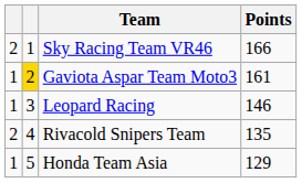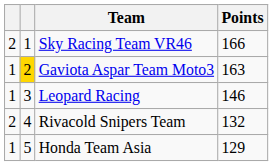 <table class="wikitable" style="font-size: 95%;">
 <tr>
 <th></th>
 <th></th>
 <th>Team</th>
 <th>Points</th>
 </tr>
 <tr>
 <td> 2</td>
 <td align=center>1</td>
 <td> <a href='#'>Sky Racing Team VR46</a></td>
 <td align=left>166</td>
 </tr>
 <tr>
 <td> 1</td>
 <td align=center style="background: gold;">2</td>
 <td> <a href='#'>Gaviota Aspar Team Moto3</a></td>
-<td align=left>161</td>
+<td align=left>163</td>
 </tr>
 <tr>
 <td> 1</td>
 <td align=center>3</td>
 <td> <a href='#'>Leopard Racing</a></td>
 <td align=left>146</td>
 </tr>
 <tr>
 <td> 2</td>
 <td align=center>4</td>
 <td> Rivacold Snipers Team</td>
-<td align=left>135</td>
+<td align=left>132</td>
 </tr>
 <tr>
 <td> 1</td>
 <td align=center>5</td>
 <td> Honda Team Asia</td>
 <td align=left>129</td>
 </tr>
 </table>
